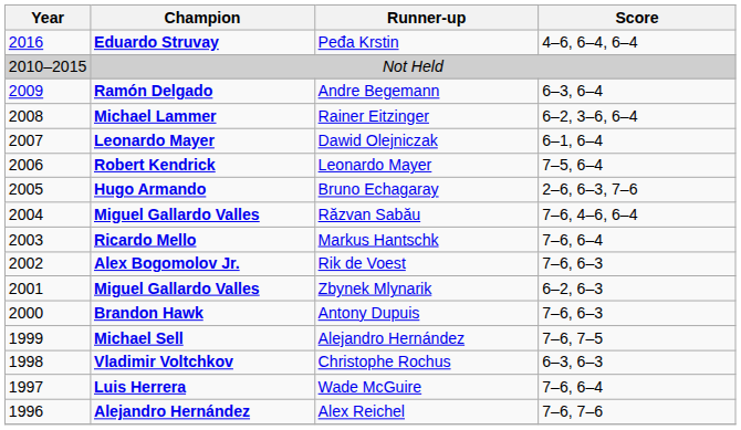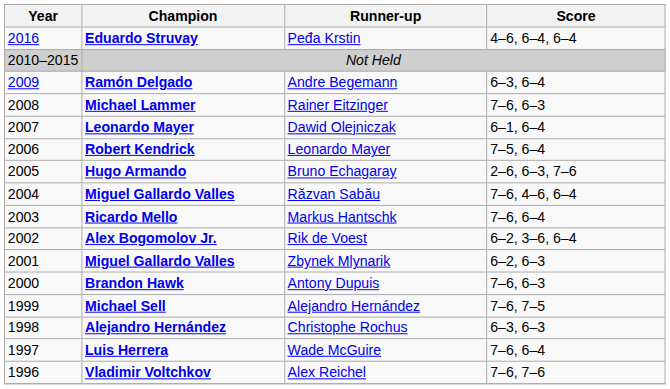 <table class="wikitable" style="font-size:90%">
 <tr>
 <th>Year</th>
 <th width="200">Champion</th>
 <th width="200">Runner-up</th>
 <th width="175">Score</th>
 </tr>
 <tr>
 <td><a href='#'>2016</a></td>
 <td> <strong><a href='#'>Eduardo Struvay</a></strong></td>
 <td> <a href='#'>Peđa Krstin</a></td>
 <td>4–6, 6–4, 6–4</td>
 </tr>
 <tr>
 <td style="background:#cfcfcf">2010–2015</td>
 <td colspan=3 align=center style="background:#cfcfcf"><em>Not Held</em></td>
 </tr>
 <tr>
 <td><a href='#'>2009</a></td>
 <td> <strong><a href='#'>Ramón Delgado</a></strong></td>
 <td> <a href='#'>Andre Begemann</a></td>
 <td>6–3, 6–4</td>
 </tr>
 <tr>
 <td>2008</td>
 <td> <strong><a href='#'>Michael Lammer</a></strong></td>
 <td> <a href='#'>Rainer Eitzinger</a></td>
-<td>6–2, 3–6, 6–4</td>
+<td>7–6, 6–3</td>
 </tr>
 <tr>
 <td>2007</td>
 <td> <strong><a href='#'>Leonardo Mayer</a></strong></td>
 <td> <a href='#'>Dawid Olejniczak</a></td>
 <td>6–1, 6–4</td>
 </tr>
 <tr>
 <td>2006</td>
 <td> <strong><a href='#'>Robert Kendrick</a></strong></td>
 <td> <a href='#'>Leonardo Mayer</a></td>
 <td>7–5, 6–4</td>
 </tr>
 <tr>
 <td>2005</td>
 <td> <strong><a href='#'>Hugo Armando</a></strong></td>
 <td> <a href='#'>Bruno Echagaray</a></td>
 <td>2–6, 6–3, 7–6</td>
 </tr>
 <tr>
 <td>2004</td>
 <td> <strong><a href='#'>Miguel Gallardo Valles</a></strong></td>
 <td> <a href='#'>Răzvan Sabău</a></td>
 <td>7–6, 4–6, 6–4</td>
 </tr>
 <tr>
 <td>2003</td>
 <td> <strong><a href='#'>Ricardo Mello</a></strong></td>
 <td> <a href='#'>Markus Hantschk</a></td>
 <td>7–6, 6–4</td>
 </tr>
 <tr>
 <td>2002</td>
 <td> <strong><a href='#'>Alex Bogomolov Jr.</a></strong></td>
 <td> <a href='#'>Rik de Voest</a></td>
-<td>7–6, 6–3</td>
+<td>6–2, 3–6, 6–4</td>
 </tr>
 <tr>
 <td>2001</td>
 <td> <strong><a href='#'>Miguel Gallardo Valles</a></strong></td>
 <td> <a href='#'>Zbynek Mlynarik</a></td>
 <td>6–2, 6–3</td>
 </tr>
 <tr>
 <td>2000</td>
 <td> <strong><a href='#'>Brandon Hawk</a></strong></td>
 <td> <a href='#'>Antony Dupuis</a></td>
 <td>7–6, 6–3</td>
 </tr>
 <tr>
 <td>1999</td>
 <td> <strong><a href='#'>Michael Sell</a></strong></td>
 <td> <a href='#'>Alejandro Hernández</a></td>
 <td>7–6, 7–5</td>
 </tr>
 <tr>
 <td>1998</td>
-<td> <strong><a href='#'>Vladimir Voltchkov</a></strong></td>
+<td> <strong><a href='#'>Alejandro Hernández</a></strong></td>
 <td> <a href='#'>Christophe Rochus</a></td>
 <td>6–3, 6–3</td>
 </tr>
 <tr>
 <td>1997</td>
 <td> <strong><a href='#'>Luis Herrera</a></strong></td>
 <td> <a href='#'>Wade McGuire</a></td>
 <td>7–6, 6–4</td>
 </tr>
 <tr>
 <td>1996</td>
-<td> <strong><a href='#'>Alejandro Hernández</a></strong></td>
+<td> <strong><a href='#'>Vladimir Voltchkov</a></strong></td>
 <td> <a href='#'>Alex Reichel</a></td>
 <td>7–6, 7–6</td>
 </tr>
 <tr>
 </tr>
 </table>
